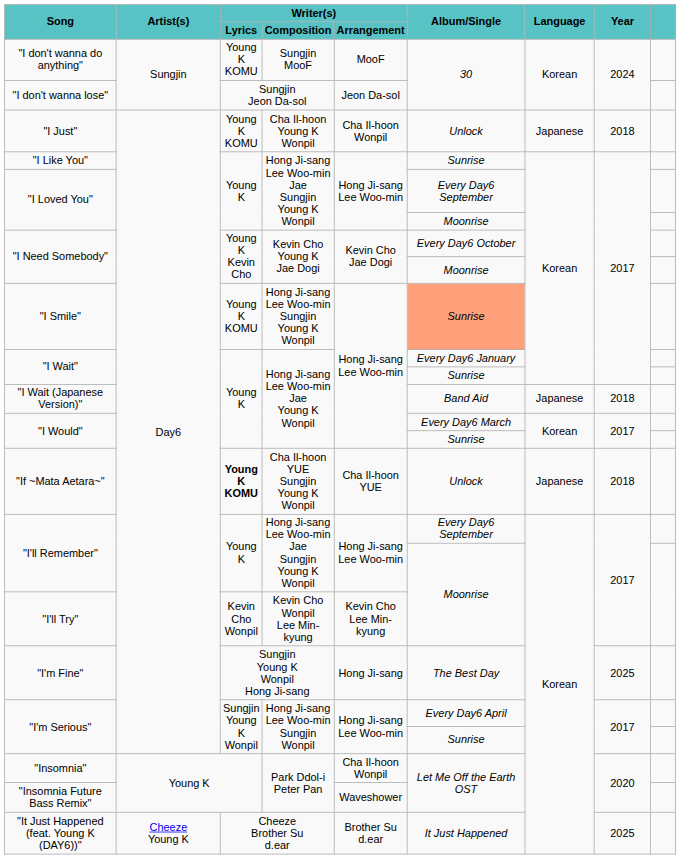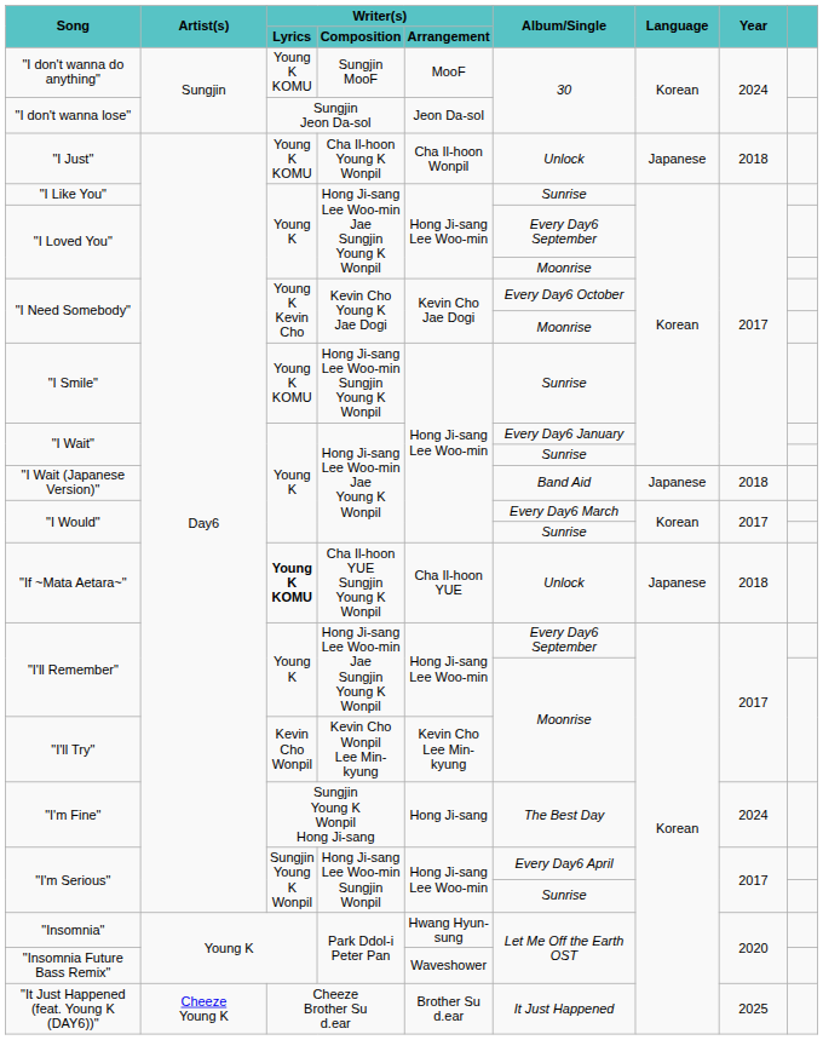 <table class="wikitable" style="margin:0.5em auto; clear:both; font-size:.9em; text-align:center; width:100%">
 <tr>
 <th rowspan=2 style="width:200px; background:#57c3c5;">Song</th>
 <th rowspan=2 style="width:200px; background:#57c3c5;">Artist(s)</th>
 <th colspan=3 style="width:700px; background:#57c3c5;">Writer(s)</th>
 <th rowspan=2 style="width:200px; background:#57c3c5;">Album/Single</th>
 <th rowspan=2 style="width:100px; background:#57c3c5;">Language</th>
 <th rowspan=2 style="width:100px; background:#57c3c5;">Year</th>
 <th rowspan=2 style="width:50px;  background:#57c3c5;"></th>
 </tr>
 <tr>
 <th style="background:#57c3c5">Lyrics</th>
 <th style="background:#57c3c5">Composition</th>
 <th style="background:#57c3c5">Arrangement</th>
 </tr>
 <tr>
 <td>"I don't wanna do anything"<br></td>
 <td rowspan=2>Sungjin</td>
 <td>Young K<br>KOMU</td>
 <td>Sungjin<br>MooF</td>
 <td>MooF</td>
 <td rowspan=2><em>30</em></td>
 <td rowspan=2>Korean</td>
 <td rowspan=2>2024</td>
 <td></td>
 </tr>
 <tr>
 <td>"I don't wanna lose"</td>
 <td colspan=2>Sungjin<br>Jeon Da-sol</td>
 <td>Jeon Da-sol</td>
 <td></td>
 </tr>
 <tr>
 <td>"I Just"</td>
 <td rowspan=19>Day6</td>
 <td>Young K<br>KOMU</td>
 <td>Cha Il-hoon<br>Young K<br>Wonpil</td>
 <td>Cha Il-hoon<br>Wonpil</td>
 <td><em>Unlock</em></td>
 <td>Japanese</td>
 <td>2018</td>
 <td></td>
 </tr>
 <tr>
 <td>"I Like You"<br></td>
 <td rowspan=3>Young K</td>
 <td rowspan=3>Hong Ji-sang<br>Lee Woo-min<br>Jae<br>Sungjin<br>Young K<br>Wonpil</td>
 <td rowspan=3>Hong Ji-sang<br>Lee Woo-min</td>
 <td><em>Sunrise</em></td>
 <td rowspan=8>Korean</td>
 <td rowspan=8>2017</td>
 <td></td>
 </tr>
 <tr>
 <td rowspan=2>"I Loved You"</td>
 <td><em>Every Day6 September</em></td>
 <td></td>
 </tr>
 <tr>
 <td><em>Moonrise</em></td>
 <td></td>
 </tr>
 <tr>
 <td rowspan=2>"I Need Somebody"<br></td>
 <td rowspan=2>Young K<br>Kevin Cho</td>
 <td rowspan=2>Kevin Cho<br>Young K<br>Jae Dogi</td>
 <td rowspan=2>Kevin Cho<br>Jae Dogi</td>
 <td><em>Every Day6 October</em></td>
 <td></td>
 </tr>
 <tr>
 <td><em>Moonrise</em></td>
 <td></td>
 </tr>
 <tr>
 <td>"I Smile"<br></td>
 <td>Young K<br>KOMU</td>
 <td>Hong Ji-sang<br>Lee Woo-min<br>Sungjin<br>Young K<br>Wonpil</td>
 <td rowspan=6>Hong Ji-sang<br>Lee Woo-min</td>
-<td style="background: lightsalmon;"><em>Sunrise</em></td>
+<td><em>Sunrise</em></td>
 <td></td>
 </tr>
 <tr>
 <td rowspan=2>"I Wait"<br></td>
 <td rowspan=5>Young K</td>
 <td rowspan=5>Hong Ji-sang<br>Lee Woo-min<br>Jae<br>Young K<br>Wonpil</td>
 <td><em>Every Day6 January</em></td>
 <td></td>
 </tr>
 <tr>
 <td><em>Sunrise</em></td>
 <td></td>
 </tr>
 <tr>
 <td>"I Wait (Japanese Version)"</td>
 <td><em>Band Aid</em></td>
 <td>Japanese</td>
 <td>2018</td>
 <td></td>
 </tr>
 <tr>
 <td rowspan=2>"I Would"<br></td>
 <td><em>Every Day6 March</em></td>
 <td rowspan=2>Korean</td>
 <td rowspan=2>2017</td>
 <td></td>
 </tr>
 <tr>
 <td><em>Sunrise</em></td>
 <td></td>
 </tr>
 <tr>
 <td>"If ~Mata Aetara~"<br></td>
 <td><strong>Young K<br>KOMU</strong></td>
 <td>Cha Il-hoon<br>YUE<br>Sungjin<br>Young K<br>Wonpil</td>
 <td>Cha Il-hoon<br>YUE</td>
 <td><em>Unlock</em></td>
 <td>Japanese</td>
 <td>2018</td>
 <td></td>
 </tr>
 <tr>
 <td rowspan=2>"I'll Remember"<br></td>
 <td rowspan=2>Young K</td>
 <td rowspan=2>Hong Ji-sang<br>Lee Woo-min<br>Jae<br>Sungjin<br>Young K<br>Wonpil</td>
 <td rowspan=2>Hong Ji-sang<br>Lee Woo-min</td>
 <td><em>Every Day6 September</em></td>
 <td rowspan=9>Korean</td>
 <td rowspan=3>2017</td>
 <td></td>
 </tr>
 <tr>
 <td rowspan=2><em>Moonrise</em></td>
 <td rowspan=2></td>
 </tr>
 <tr>
 <td>"I'll Try"<br></td>
 <td>Kevin Cho<br>Wonpil</td>
 <td>Kevin Cho<br>Wonpil<br>Lee Min-kyung</td>
 <td>Kevin Cho<br>Lee Min-kyung</td>
 </tr>
 <tr>
 <td>"I'm Fine"</td>
 <td colspan=2>Sungjin<br>Young K<br>Wonpil<br>Hong Ji-sang</td>
 <td>Hong Ji-sang</td>
 <td><em>The Best Day</em></td>
-<td>2025</td>
+<td>2024</td>
 <td></td>
 </tr>
 <tr>
 <td rowspan=2>"I'm Serious"<br></td>
 <td rowspan=2>Sungjin<br>Young K<br>Wonpil</td>
 <td rowspan=2>Hong Ji-sang<br>Lee Woo-min<br>Sungjin<br>Wonpil</td>
 <td rowspan=2>Hong Ji-sang<br>Lee Woo-min</td>
 <td><em>Every Day6 April</em></td>
 <td rowspan=2>2017</td>
 <td></td>
 </tr>
 <tr>
 <td><em>Sunrise</em></td>
 <td></td>
 </tr>
 <tr>
 <td>"Insomnia"<br></td>
 <td colspan=2 rowspan=2>Young K</td>
 <td rowspan=2>Park Ddol-i<br>Peter Pan</td>
-<td>Cha Il-hoon<br>Wonpil</td>
+<td>Hwang Hyun-sung</td>
 <td rowspan=2><em>Let Me Off the Earth OST</em></td>
 <td rowspan=2>2020</td>
 <td></td>
 </tr>
 <tr>
 <td>"Insomnia Future Bass Remix"<br></td>
 <td>Waveshower</td>
 <td></td>
 </tr>
 <tr>
 <td>"It Just Happened (feat. Young K (DAY6))"<br></td>
 <td><a href='#'>Cheeze</a><br>Young K</td>
 <td colspan=2>Cheeze<br>Brother Su<br>d.ear</td>
 <td>Brother Su<br>d.ear</td>
 <td><em>It Just Happened</em></td>
 <td>2025</td>
 <td></td>
 </tr>
 </table>
